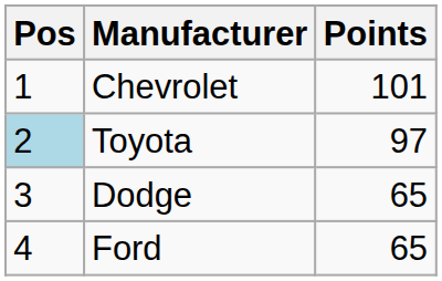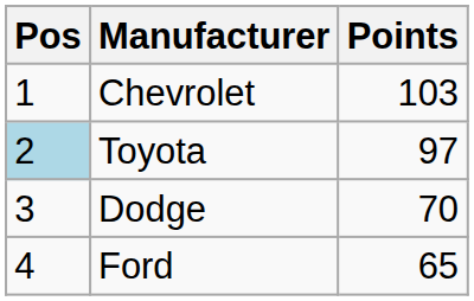 <table class="wikitable" style="font-size: 95%;">
 <tr>
 <th>Pos</th>
 <th>Manufacturer</th>
 <th>Points</th>
 </tr>
 <tr>
 <td>1</td>
 <td>Chevrolet</td>
-<td style="text-align:right;">101</td>
+<td style="text-align:right;">103</td>
 </tr>
 <tr>
 <td style="background: lightblue;">2</td>
 <td>Toyota</td>
 <td style="text-align:right;">97</td>
 </tr>
 <tr>
 <td>3</td>
 <td>Dodge</td>
-<td style="text-align:right;">65</td>
+<td style="text-align:right;">70</td>
 </tr>
 <tr>
 <td>4</td>
 <td>Ford</td>
 <td style="text-align:right;">65</td>
 </tr>
 </table>
